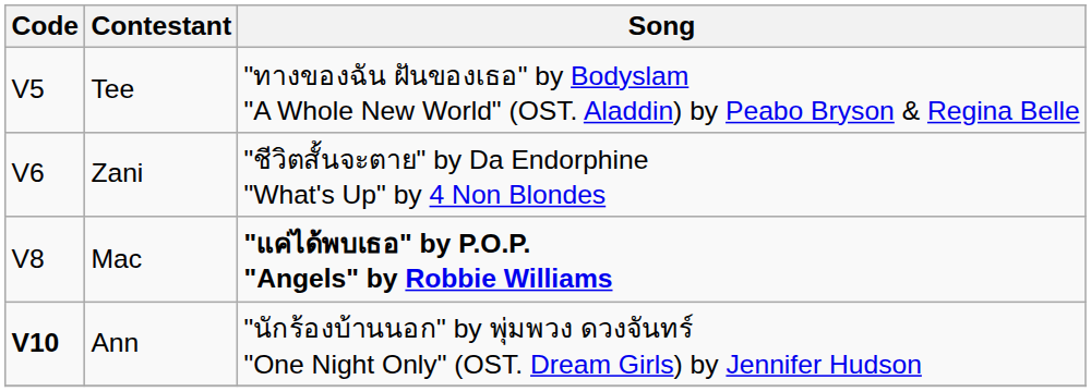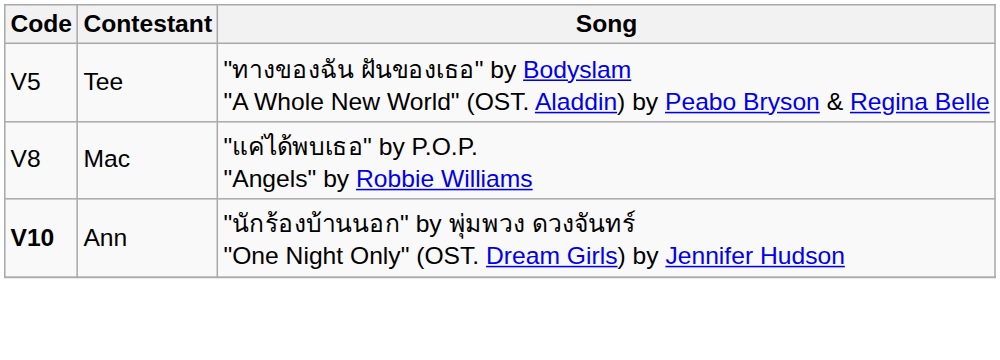 <table class="wikitable">
 <tr>
 <th>Code</th>
 <th>Contestant</th>
 <th>Song</th>
 </tr>
 <tr>
 <td>V5</td>
 <td>Tee</td>
 <td>"ทางของฉัน ฝันของเธอ" by <a href='#'>Bodyslam</a><br>"A Whole New World" (OST. <a href='#'>Aladdin</a>) by <a href='#'>Peabo Bryson</a> & <a href='#'>Regina Belle</a></td>
 </tr>
 <tr>
-<td>V6</td>
-<td>Zani</td>
-<td>"ชีวิตสั้นจะตาย" by Da Endorphine<br>"What's Up" by <a href='#'>4 Non Blondes</a></td>
-</tr>
-<tr>
 <td>V8</td>
 <td>Mac</td>
-<td><strong>"แค่ได้พบเธอ" by P.O.P.<br>"Angels" by <a href='#'>Robbie Williams</a></strong></td>
+<td>"แค่ได้พบเธอ" by P.O.P.<br>"Angels" by <a href='#'>Robbie Williams</a></td>
 </tr>
 <tr>
 <td><strong>V10</strong></td>
 <td>Ann</td>
 <td>"นักร้องบ้านนอก" by พุ่มพวง ดวงจันทร์<br>"One Night Only" (OST. <a href='#'>Dream Girls</a>) by <a href='#'>Jennifer Hudson</a></td>
 </tr>
 <tr>
 </tr>
 </table>
